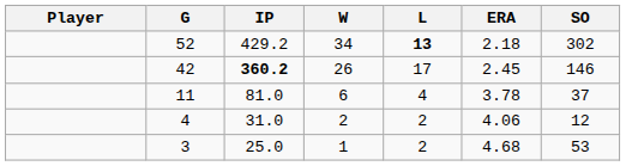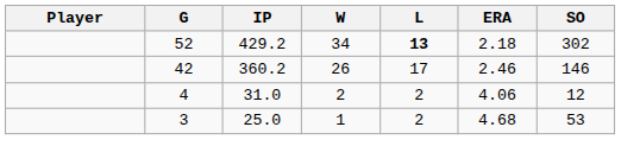 <table class="wikitable sortable">
 <tr>
 <th bgcolor="#DDDDFF" width="16%">Player</th>
 <th bgcolor="#DDDDFF" width="9%">G</th>
 <th bgcolor="#DDDDFF" width="9%">IP</th>
 <th bgcolor="#DDDDFF" width="9%">W</th>
 <th bgcolor="#DDDDFF" width="9%">L</th>
 <th bgcolor="#DDDDFF" width="9%">ERA</th>
 <th bgcolor="#DDDDFF" width="9%">SO</th>
 </tr>
 <tr align="center">
 <td></td>
 <td>52</td>
 <td>429.2</td>
 <td>34</td>
 <td><strong>13</strong></td>
 <td>2.18</td>
 <td>302</td>
 </tr>
 <tr align="center">
 <td></td>
 <td>42</td>
-<td><strong>360.2</strong></td>
+<td>360.2</td>
 <td>26</td>
 <td>17</td>
-<td>2.45</td>
+<td>2.46</td>
 <td>146</td>
-</tr>
-<tr align="center">
-<td></td>
-<td>11</td>
-<td>81.0</td>
-<td>6</td>
-<td>4</td>
-<td>3.78</td>
-<td>37</td>
 </tr>
 <tr align="center">
 <td></td>
 <td>4</td>
 <td>31.0</td>
 <td>2</td>
 <td>2</td>
 <td>4.06</td>
 <td>12</td>
 </tr>
 <tr align="center">
 <td></td>
 <td>3</td>
 <td>25.0</td>
 <td>1</td>
 <td>2</td>
 <td>4.68</td>
 <td>53</td>
 </tr>
 </table>
